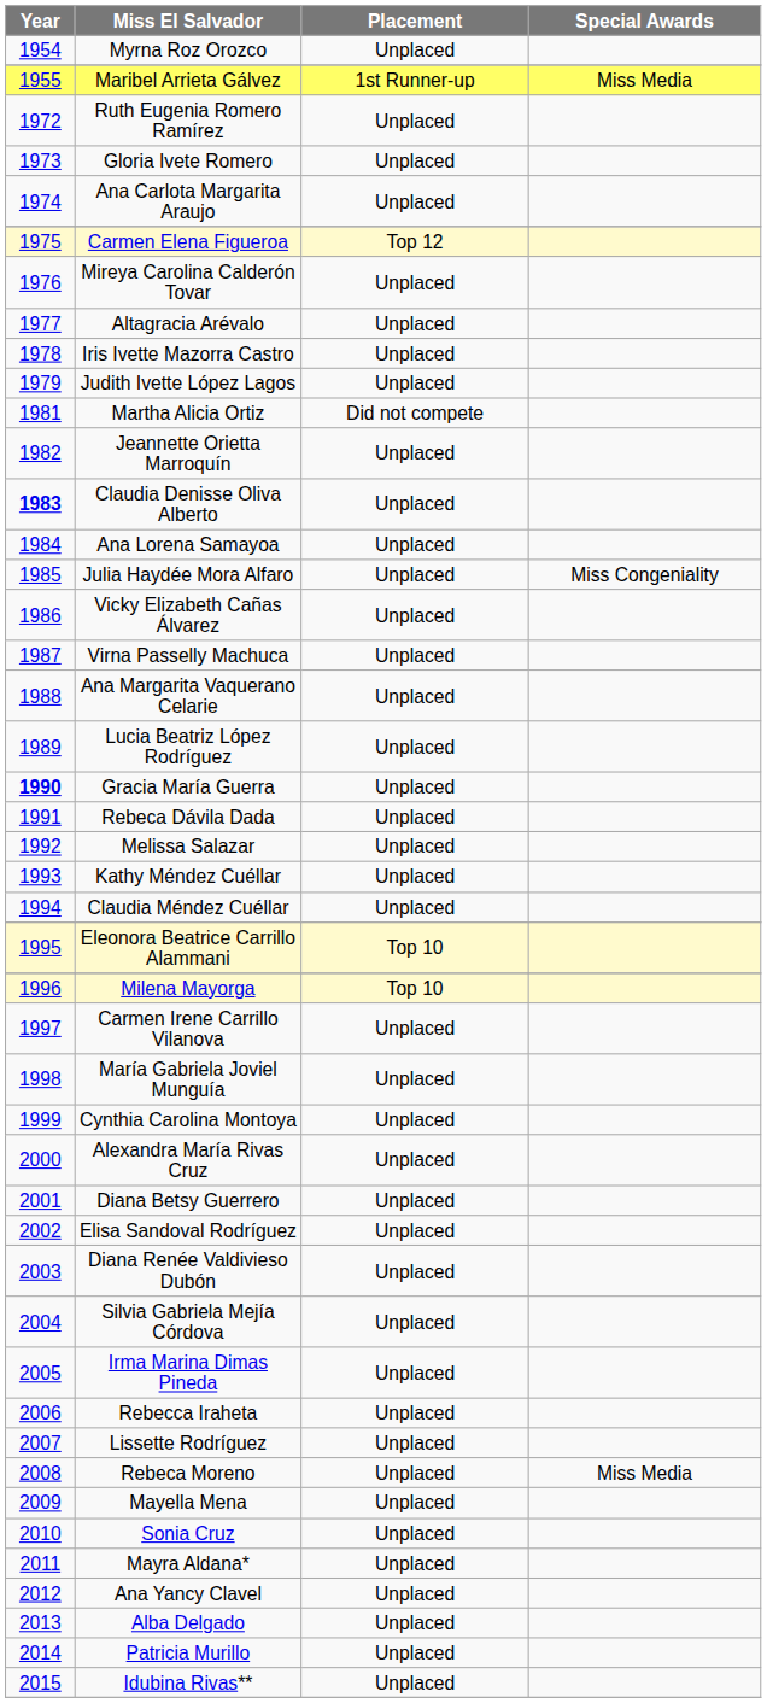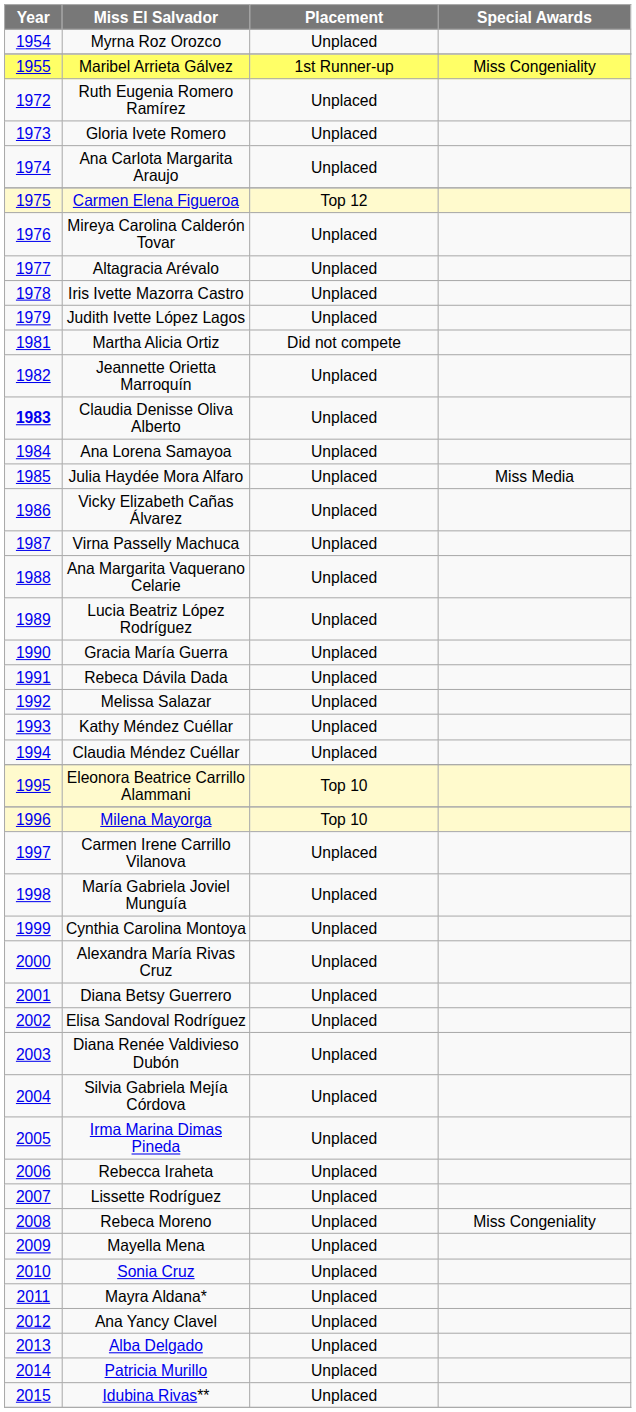 <table class="wikitable sortable" style="font-size: 95%; text-align:center">
 <tr>
 <th width="60" style="background-color:#787878;color:#FFFFFF;">Year</th>
 <th width="250" style="background-color:#787878;color:#FFFFFF;">Miss El Salvador</th>
 <th width="250" style="background-color:#787878;color:#FFFFFF;">Placement</th>
 <th width="250" style="background-color:#787878;color:#FFFFFF;">Special Awards</th>
 </tr>
 <tr>
 <td><a href='#'>1954</a></td>
 <td>Myrna Roz Orozco</td>
 <td>Unplaced</td>
 <td></td>
 </tr>
 <tr>
 </tr>
 <tr style="background-color:#FFFF66; ">
 <td><a href='#'>1955</a></td>
 <td>Maribel Arrieta Gálvez</td>
 <td>1st Runner-up</td>
-<td>Miss Media</td>
+<td>Miss Congeniality</td>
 </tr>
 <tr>
 <td><a href='#'>1972</a></td>
 <td>Ruth Eugenia Romero Ramírez</td>
 <td>Unplaced</td>
 <td></td>
 </tr>
 <tr>
 <td><a href='#'>1973</a></td>
 <td>Gloria Ivete Romero</td>
 <td>Unplaced</td>
 <td></td>
 </tr>
 <tr>
 <td><a href='#'>1974</a></td>
 <td>Ana Carlota Margarita Araujo</td>
 <td>Unplaced</td>
 <td></td>
 </tr>
 <tr>
 </tr>
 <tr style="background-color:#FFFACD;">
 <td><a href='#'>1975</a></td>
 <td><a href='#'>Carmen Elena Figueroa</a></td>
 <td>Top 12</td>
 <td></td>
 </tr>
 <tr>
 <td><a href='#'>1976</a></td>
 <td>Mireya Carolina Calderón Tovar</td>
 <td>Unplaced</td>
 <td></td>
 </tr>
 <tr>
 <td><a href='#'>1977</a></td>
 <td>Altagracia Arévalo</td>
 <td>Unplaced</td>
 <td></td>
 </tr>
 <tr>
 <td><a href='#'>1978</a></td>
 <td>Iris Ivette Mazorra Castro</td>
 <td>Unplaced</td>
 <td></td>
 </tr>
 <tr>
 <td><a href='#'>1979</a></td>
 <td>Judith Ivette López Lagos</td>
 <td>Unplaced</td>
 <td></td>
 </tr>
 <tr>
 <td><a href='#'>1981</a></td>
 <td>Martha Alicia Ortiz</td>
 <td>Did not compete</td>
 <td></td>
 </tr>
 <tr>
 <td><a href='#'>1982</a></td>
 <td>Jeannette Orietta Marroquín</td>
 <td>Unplaced</td>
 <td></td>
 </tr>
 <tr>
 <td><strong><a href='#'>1983</a></strong></td>
 <td>Claudia Denisse Oliva Alberto</td>
 <td>Unplaced</td>
 <td></td>
 </tr>
 <tr>
 <td><a href='#'>1984</a></td>
 <td>Ana Lorena Samayoa</td>
 <td>Unplaced</td>
 <td></td>
 </tr>
 <tr>
 <td><a href='#'>1985</a></td>
 <td>Julia Haydée Mora Alfaro</td>
 <td>Unplaced</td>
-<td>Miss Congeniality</td>
+<td>Miss Media</td>
 </tr>
 <tr>
 <td><a href='#'>1986</a></td>
 <td>Vicky Elizabeth Cañas Álvarez</td>
 <td>Unplaced</td>
 <td></td>
 </tr>
 <tr>
 <td><a href='#'>1987</a></td>
 <td>Virna Passelly Machuca</td>
 <td>Unplaced</td>
 <td></td>
 </tr>
 <tr>
 <td><a href='#'>1988</a></td>
 <td>Ana Margarita Vaquerano Celarie</td>
 <td>Unplaced</td>
 <td></td>
 </tr>
 <tr>
 <td><a href='#'>1989</a></td>
 <td>Lucia Beatriz López Rodríguez</td>
 <td>Unplaced</td>
 <td></td>
 </tr>
 <tr>
-<td><strong><a href='#'>1990</a></strong></td>
+<td><a href='#'>1990</a></td>
 <td>Gracia María Guerra</td>
 <td>Unplaced</td>
 <td></td>
 </tr>
 <tr>
 <td><a href='#'>1991</a></td>
 <td>Rebeca Dávila Dada</td>
 <td>Unplaced</td>
 <td></td>
 </tr>
 <tr>
 <td><a href='#'>1992</a></td>
 <td>Melissa Salazar</td>
 <td>Unplaced</td>
 <td></td>
 </tr>
 <tr>
 <td><a href='#'>1993</a></td>
 <td>Kathy Méndez Cuéllar</td>
 <td>Unplaced</td>
 <td></td>
 </tr>
 <tr>
 <td><a href='#'>1994</a></td>
 <td>Claudia Méndez Cuéllar</td>
 <td>Unplaced</td>
 <td></td>
 </tr>
 <tr>
 </tr>
 <tr style="background-color:#FFFACD;">
 <td><a href='#'>1995</a></td>
 <td>Eleonora Beatrice Carrillo Alammani</td>
 <td>Top 10</td>
 <td></td>
 </tr>
 <tr>
 </tr>
 <tr style="background-color:#FFFACD;">
 <td><a href='#'>1996</a></td>
 <td><a href='#'>Milena Mayorga</a></td>
 <td>Top 10</td>
 <td></td>
 </tr>
 <tr>
 <td><a href='#'>1997</a></td>
 <td>Carmen Irene Carrillo Vilanova</td>
 <td>Unplaced</td>
 <td></td>
 </tr>
 <tr>
 <td><a href='#'>1998</a></td>
 <td>María Gabriela Joviel Munguía</td>
 <td>Unplaced</td>
 <td></td>
 </tr>
 <tr>
 <td><a href='#'>1999</a></td>
 <td>Cynthia Carolina Montoya</td>
 <td>Unplaced</td>
 <td></td>
 </tr>
 <tr>
 <td><a href='#'>2000</a></td>
 <td>Alexandra María Rivas Cruz</td>
 <td>Unplaced</td>
 <td></td>
 </tr>
 <tr>
 <td><a href='#'>2001</a></td>
 <td>Diana Betsy Guerrero</td>
 <td>Unplaced</td>
 <td></td>
 </tr>
 <tr>
 <td><a href='#'>2002</a></td>
 <td>Elisa Sandoval Rodríguez</td>
 <td>Unplaced</td>
 <td></td>
 </tr>
 <tr>
 <td><a href='#'>2003</a></td>
 <td>Diana Renée Valdivieso Dubón</td>
 <td>Unplaced</td>
 <td></td>
 </tr>
 <tr>
 <td><a href='#'>2004</a></td>
 <td>Silvia Gabriela Mejía Córdova</td>
 <td>Unplaced</td>
 <td></td>
 </tr>
 <tr>
 <td><a href='#'>2005</a></td>
 <td><a href='#'>Irma Marina Dimas Pineda</a></td>
 <td>Unplaced</td>
 <td></td>
 </tr>
 <tr>
 <td><a href='#'>2006</a></td>
 <td>Rebecca Iraheta</td>
 <td>Unplaced</td>
 <td></td>
 </tr>
 <tr>
 <td><a href='#'>2007</a></td>
 <td>Lissette Rodríguez</td>
 <td>Unplaced</td>
 <td></td>
 </tr>
 <tr>
 <td><a href='#'>2008</a></td>
 <td>Rebeca Moreno</td>
 <td>Unplaced</td>
-<td>Miss Media</td>
+<td>Miss Congeniality</td>
 </tr>
 <tr>
 <td><a href='#'>2009</a></td>
 <td>Mayella Mena</td>
 <td>Unplaced</td>
 <td></td>
 </tr>
 <tr>
 <td><a href='#'>2010</a></td>
 <td><a href='#'>Sonia Cruz</a></td>
 <td>Unplaced</td>
 <td></td>
 </tr>
 <tr>
 <td><a href='#'>2011</a></td>
 <td>Mayra Aldana*</td>
 <td>Unplaced</td>
 <td></td>
 </tr>
 <tr>
 <td><a href='#'>2012</a></td>
 <td>Ana Yancy Clavel</td>
 <td>Unplaced</td>
 <td></td>
 </tr>
 <tr>
 <td><a href='#'>2013</a></td>
 <td><a href='#'>Alba Delgado</a></td>
 <td>Unplaced</td>
 <td></td>
 </tr>
 <tr>
 <td><a href='#'>2014</a></td>
 <td><a href='#'>Patricia Murillo</a></td>
 <td>Unplaced</td>
 <td></td>
 </tr>
 <tr>
 <td><a href='#'>2015</a></td>
 <td><a href='#'>Idubina Rivas</a>**</td>
 <td>Unplaced</td>
 <td></td>
 </tr>
 <tr>
 </tr>
 </table>
